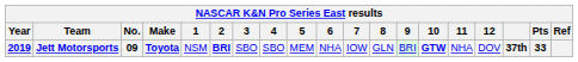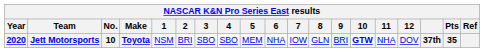 <table class="wikitable" style="text-align:center; font-size:75%">
 <tr>
 <th colspan=19><a href='#'>NASCAR K&N Pro Series East</a> results</th>
 </tr>
 <tr>
 <th>Year</th>
 <th>Team</th>
 <th>No.</th>
 <th>Make</th>
 <th>1</th>
 <th>2</th>
 <th>3</th>
 <th>4</th>
 <th>5</th>
 <th>6</th>
 <th>7</th>
 <th>8</th>
 <th>9</th>
 <th>10</th>
 <th>11</th>
 <th>12</th>
 <th></th>
 <th>Pts</th>
 <th>Ref</th>
 </tr>
 <tr>
-<th><a href='#'>2019</a></th>
+<th><a href='#'>2020</a></th>
 <th><a href='#'>Jett Motorsports</a></th>
-<th>09</th>
+<th>10</th>
 <th><a href='#'>Toyota</a></th>
 <td><a href='#'>NSM</a></td>
-<td><strong><a href='#'>BRI</a></strong></td>
+<td><a href='#'>BRI</a></td>
 <td><a href='#'>SBO</a></td>
 <td><a href='#'>SBO</a></td>
 <td><a href='#'>MEM</a></td>
 <td><a href='#'>NHA</a></td>
 <td><a href='#'>IOW</a></td>
 <td><a href='#'>GLN</a></td>
 <td style="background-color:#DFFFDF"><a href='#'>BRI</a><br></td>
 <td><strong><a href='#'>GTW</a></strong></td>
 <td><a href='#'>NHA</a></td>
 <td><a href='#'>DOV</a></td>
 <th>37th</th>
-<th>33</th>
+<th>35</th>
 <th></th>
 </tr>
 </table>
